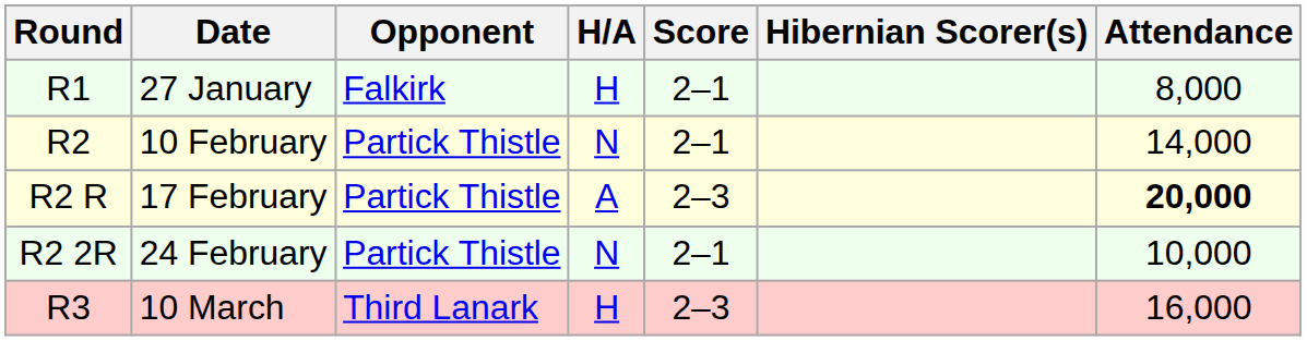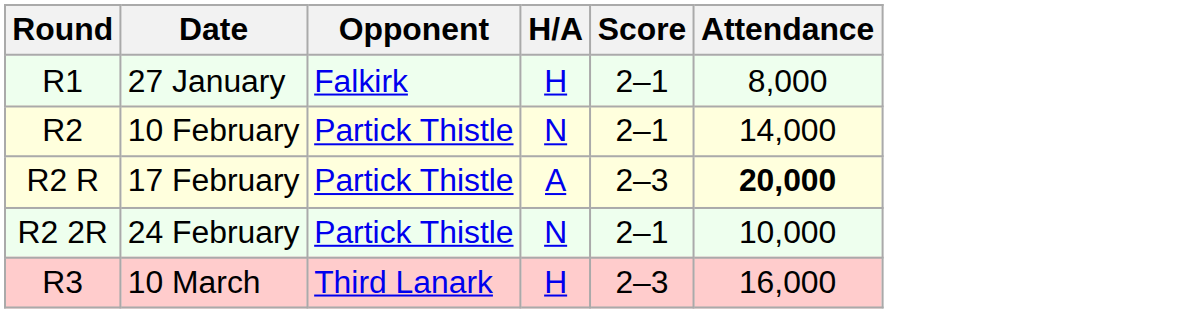 <table class="wikitable" style="text-align:center">
 <tr>
 <th>Round</th>
 <th>Date</th>
 <th>Opponent</th>
 <th>H/A</th>
 <th>Score</th>
-<th>Hibernian Scorer(s)</th>
 <th>Attendance</th>
 </tr>
 <tr bgcolor=#EEFFEE>
 <td>R1</td>
 <td align=left>27 January</td>
 <td align=left><a href='#'>Falkirk</a></td>
 <td><a href='#'>H</a></td>
 <td>2–1</td>
-<td align=left></td>
 <td>8,000</td>
 </tr>
 <tr bgcolor=#FFFFDD>
 <td>R2</td>
 <td align=left>10 February</td>
 <td align=left><a href='#'>Partick Thistle</a></td>
 <td><a href='#'>N</a></td>
 <td>2–1</td>
-<td align=left></td>
 <td>14,000</td>
 </tr>
 <tr bgcolor=#FFFFDD>
 <td>R2 R</td>
 <td align=left>17 February</td>
 <td align=left><a href='#'>Partick Thistle</a></td>
 <td><a href='#'>A</a></td>
 <td>2–3</td>
-<td align=left></td>
 <td><strong>20,000</strong></td>
 </tr>
 <tr bgcolor=#EEFFEE>
 <td>R2 2R</td>
 <td align=left>24 February</td>
 <td align=left><a href='#'>Partick Thistle</a></td>
 <td><a href='#'>N</a></td>
 <td>2–1</td>
-<td align=left></td>
 <td>10,000</td>
 </tr>
 <tr bgcolor=#FFCCCC>
 <td>R3</td>
 <td align=left>10 March</td>
 <td align=left><a href='#'>Third Lanark</a></td>
 <td><a href='#'>H</a></td>
 <td>2–3</td>
-<td align=left></td>
 <td>16,000</td>
 </tr>
 </table>
